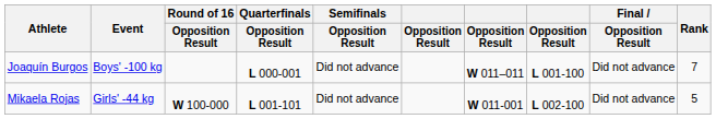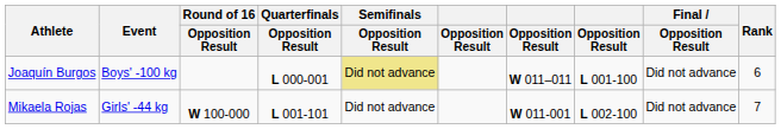 <table class="wikitable" style="font-size:90%">
 <tr>
 <th rowspan="2">Athlete</th>
 <th rowspan="2">Event</th>
 <th>Round of 16</th>
 <th>Quarterfinals</th>
 <th>Semifinals</th>
 <th></th>
 <th></th>
 <th></th>
 <th>Final / </th>
 <th rowspan=2>Rank</th>
 </tr>
 <tr style="font-size:95%">
 <th>Opposition<br>Result</th>
 <th>Opposition<br>Result</th>
 <th>Opposition<br>Result</th>
 <th>Opposition<br>Result</th>
 <th>Opposition<br>Result</th>
 <th>Opposition<br>Result</th>
 <th>Opposition<br>Result</th>
 </tr>
 <tr align=center>
 <td align=left><a href='#'>Joaquín Burgos</a></td>
 <td align=left><a href='#'>Boys' -100 kg</a></td>
 <td></td>
 <td><br><strong>L</strong> 000-001</td>
-<td>Did not advance</td>
+<td style="background: khaki;">Did not advance</td>
 <td></td>
 <td><br><strong>W</strong> 011–011</td>
 <td><br><strong>L</strong> 001-100</td>
 <td>Did not advance</td>
-<td>7</td>
+<td>6</td>
 </tr>
 <tr align=center>
 <td align=left><a href='#'>Mikaela Rojas</a></td>
 <td align=left><a href='#'>Girls' -44 kg</a></td>
 <td><br><strong>W</strong> 100-000</td>
 <td><br><strong>L</strong> 001-101</td>
 <td>Did not advance</td>
 <td></td>
 <td><br><strong>W</strong> 011-001</td>
 <td><br><strong>L</strong> 002-100</td>
 <td>Did not advance</td>
-<td>5</td>
+<td>7</td>
 </tr>
 </table>
